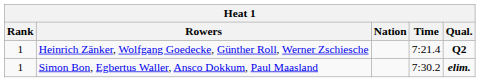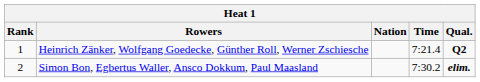 <table class="wikitable" style="text-align:center">
 <tr>
 <th colspan=5 align=center><strong>Heat 1</strong></th>
 </tr>
 <tr>
 <th>Rank</th>
 <th>Rowers</th>
 <th>Nation</th>
 <th>Time</th>
 <th>Qual.</th>
 </tr>
 <tr>
 <td>1</td>
 <td align=left><a href='#'>Heinrich Zänker</a>, <a href='#'>Wolfgang Goedecke</a>, <a href='#'>Günther Roll</a>, <a href='#'>Werner Zschiesche</a></td>
 <td align=left></td>
 <td>7:21.4</td>
 <td><strong>Q2</strong></td>
 </tr>
 <tr>
-<td>1</td>
+<td>2</td>
 <td align=left><a href='#'>Simon Bon</a>, <a href='#'>Egbertus Waller</a>, <a href='#'>Ansco Dokkum</a>, <a href='#'>Paul Maasland</a></td>
 <td align=left></td>
 <td>7:30.2</td>
 <td><strong><em>elim.</em></strong></td>
 </tr>
 </table>
